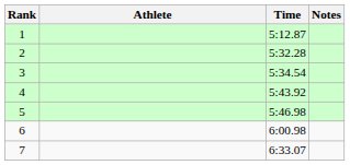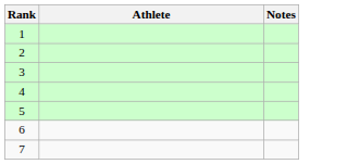 <table class="wikitable" style="text-align:center">
 <tr>
 <th>Rank</th>
 <th Style="width:18em">Athlete</th>
-<th>Time</th>
 <th>Notes</th>
 </tr>
 <tr style="background:#cfc">
 <td>1</td>
 <td style="text-align:left"></td>
-<td>5:12.87</td>
 <td></td>
 </tr>
 <tr style="background:#cfc">
 <td>2</td>
 <td style="text-align:left"></td>
-<td>5:32.28</td>
 <td></td>
 </tr>
 <tr style="background:#cfc">
 <td>3</td>
 <td style="text-align:left"></td>
-<td>5:34.54</td>
 <td></td>
 </tr>
 <tr style="background:#cfc">
 <td>4</td>
 <td style="text-align:left"></td>
-<td>5:43.92</td>
 <td></td>
 </tr>
 <tr style="background:#cfc">
 <td>5</td>
 <td style="text-align:left"></td>
-<td>5:46.98</td>
 <td></td>
 </tr>
 <tr>
 <td>6</td>
 <td style="text-align:left"></td>
-<td>6:00.98</td>
 <td></td>
 </tr>
 <tr>
 <td>7</td>
 <td style="text-align:left"></td>
-<td>6:33.07</td>
 <td></td>
 </tr>
 </table>
